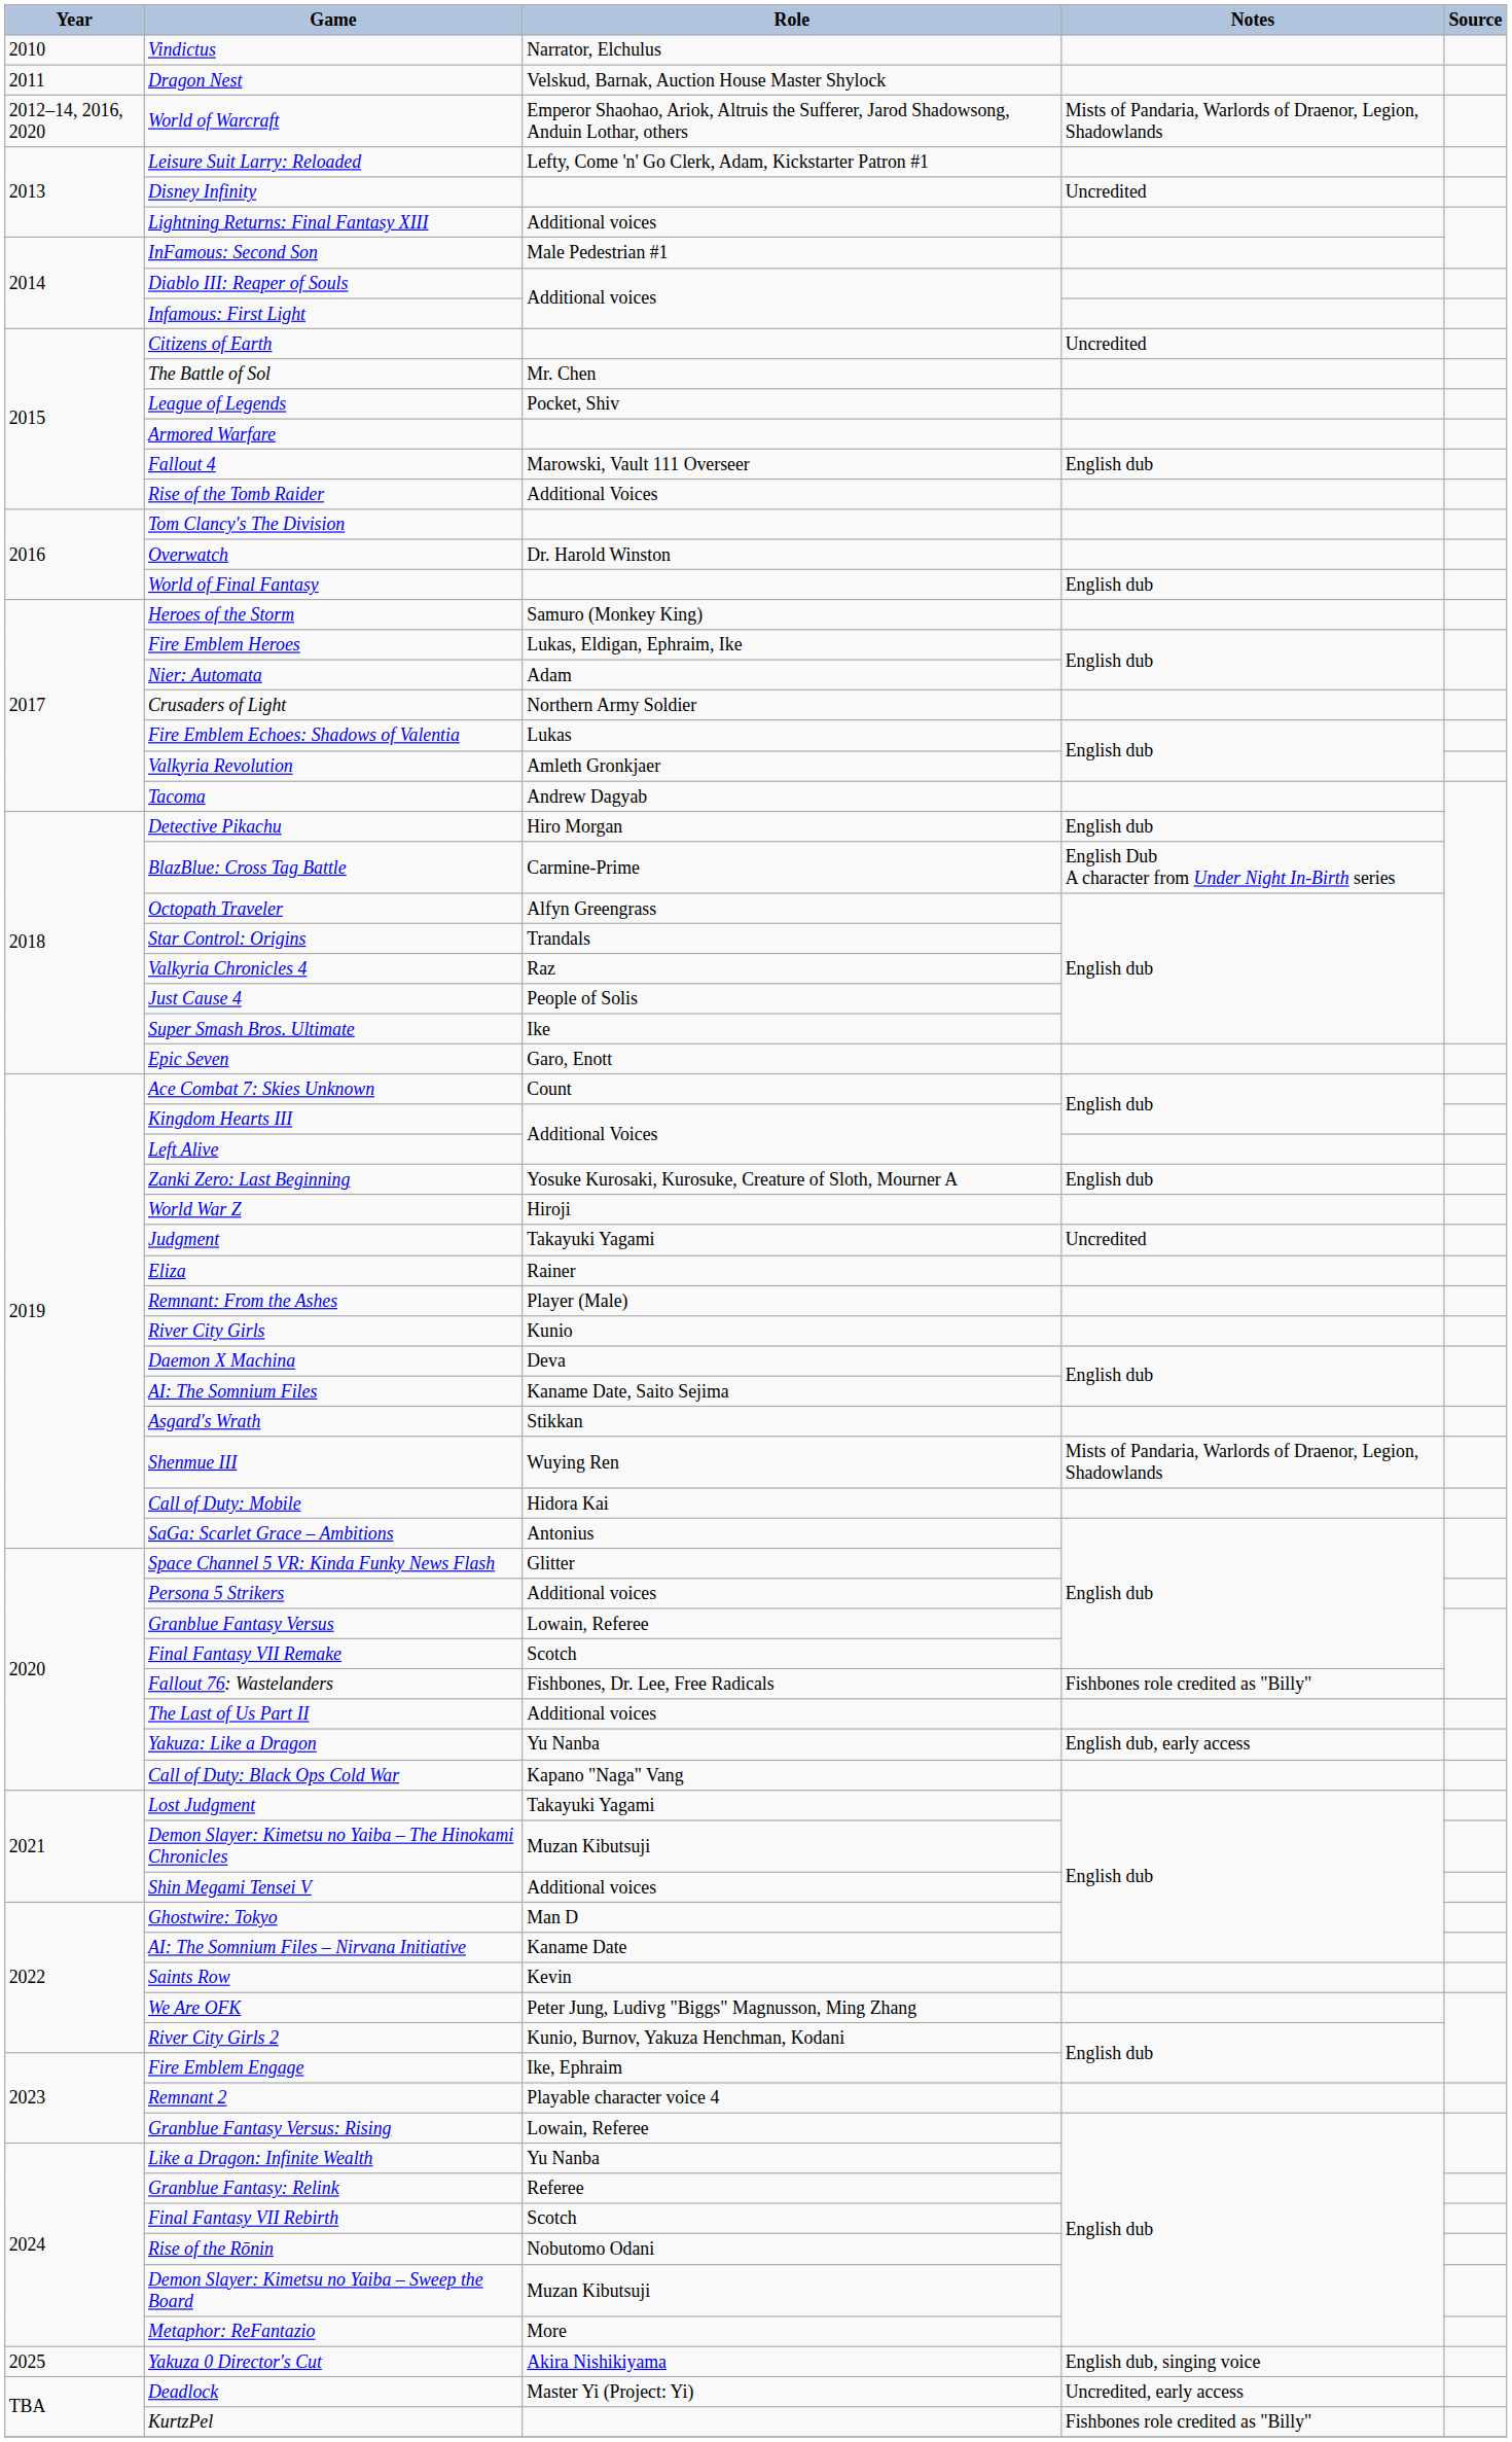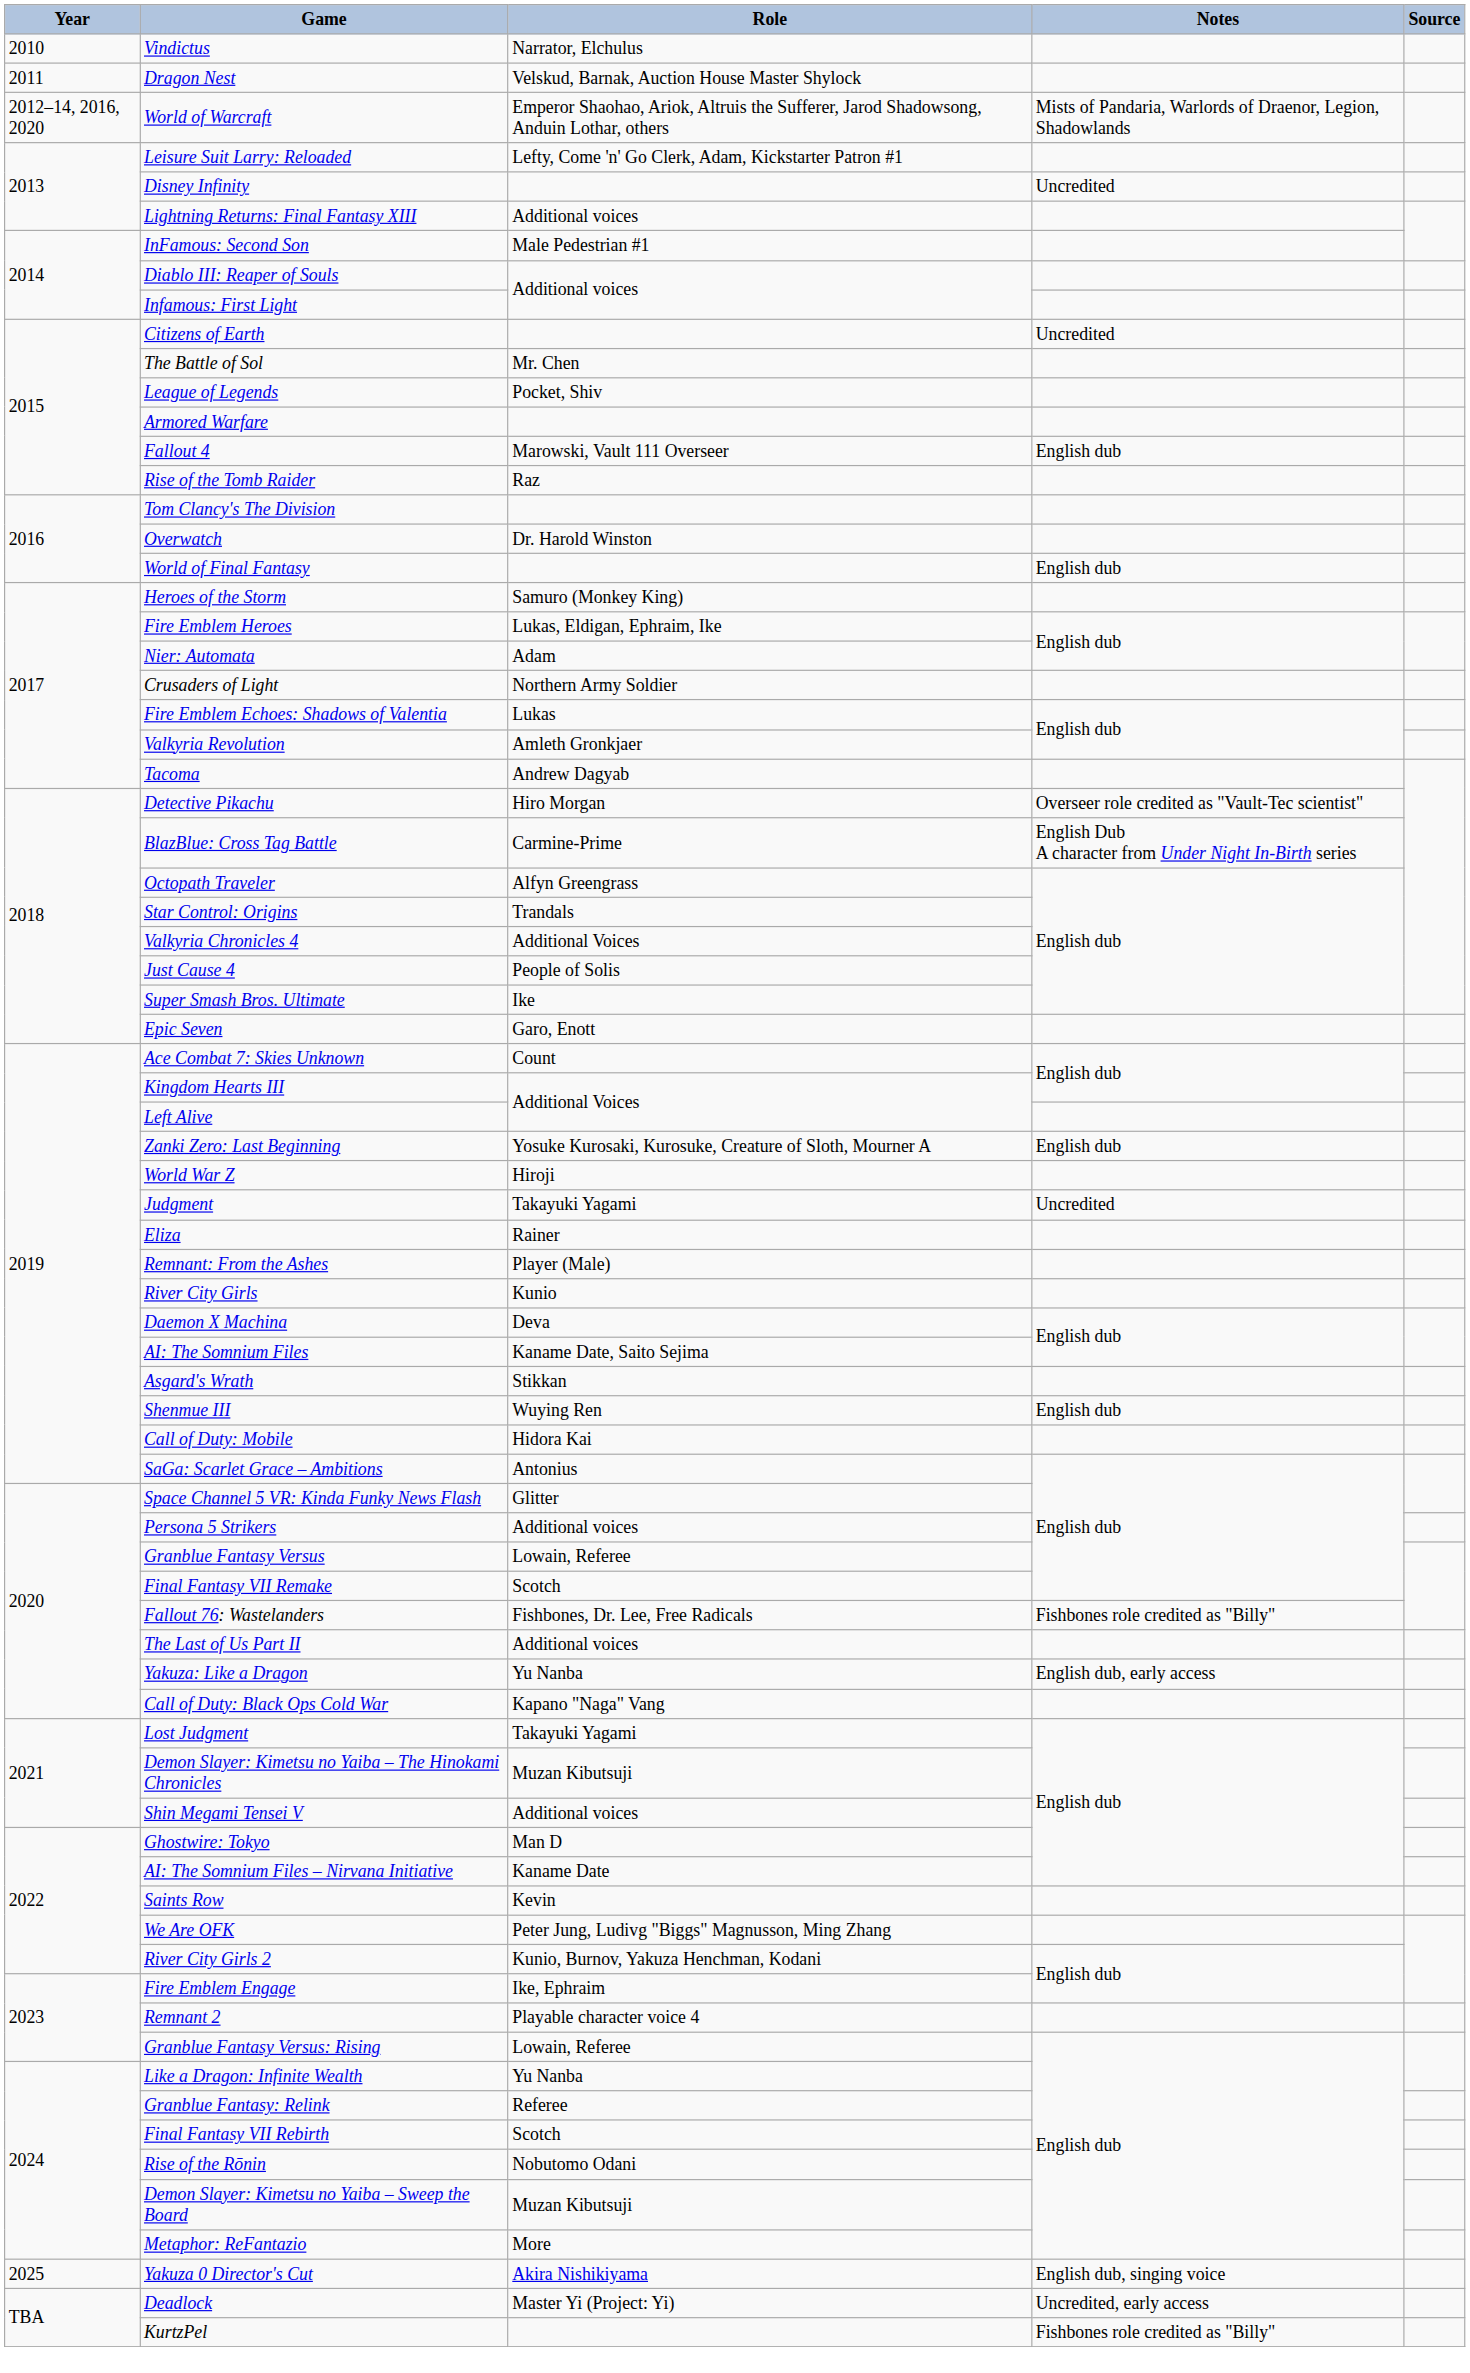 <table class="wikitable sortable plainrowheaders" style="width=95%;  font-size: 95%;">
 <tr>
 <th style="background:#b0c4de;">Year</th>
 <th style="background:#b0c4de;">Game</th>
 <th style="background:#b0c4de;">Role</th>
 <th style="background:#b0c4de;" class="unsortable">Notes</th>
 <th style="background:#b0c4de;" class="unsortable">Source</th>
 </tr>
 <tr>
 <td>2010</td>
 <td><em><a href='#'>Vindictus</a></em></td>
 <td>Narrator, Elchulus</td>
 <td></td>
 <td></td>
 </tr>
 <tr>
 <td>2011</td>
 <td><em><a href='#'>Dragon Nest</a></em></td>
 <td>Velskud, Barnak, Auction House Master Shylock</td>
 <td></td>
 <td></td>
 </tr>
 <tr>
 <td>2012–14, 2016, 2020</td>
 <td><em><a href='#'>World of Warcraft</a></em></td>
 <td>Emperor Shaohao, Ariok, Altruis the Sufferer, Jarod Shadowsong, Anduin Lothar, others</td>
 <td>Mists of Pandaria, Warlords of Draenor, Legion, Shadowlands</td>
 <td></td>
 </tr>
 <tr>
 <td rowspan="3">2013</td>
 <td><em><a href='#'>Leisure Suit Larry: Reloaded</a></em></td>
 <td>Lefty, Come 'n' Go Clerk, Adam, Kickstarter Patron #1</td>
 <td></td>
 <td></td>
 </tr>
 <tr>
 <td><em><a href='#'>Disney Infinity</a></em></td>
 <td></td>
 <td>Uncredited</td>
 <td></td>
 </tr>
 <tr>
 <td><em><a href='#'>Lightning Returns: Final Fantasy XIII</a></em></td>
 <td>Additional voices</td>
 <td></td>
 <td rowspan="2"></td>
 </tr>
 <tr>
 <td rowspan="3">2014</td>
 <td><em><a href='#'>InFamous: Second Son</a></em></td>
 <td>Male Pedestrian #1</td>
 <td></td>
 </tr>
 <tr>
 <td><em><a href='#'>Diablo III: Reaper of Souls</a></em></td>
 <td rowspan="2">Additional voices</td>
 <td></td>
 <td></td>
 </tr>
 <tr>
 <td><em><a href='#'>Infamous: First Light</a></em></td>
 <td></td>
 <td></td>
 </tr>
 <tr>
 <td rowspan="6">2015</td>
 <td><em><a href='#'>Citizens of Earth</a></em></td>
 <td></td>
 <td>Uncredited</td>
 <td></td>
 </tr>
 <tr>
 <td><em>The Battle of Sol</em></td>
 <td>Mr. Chen</td>
 <td></td>
 <td></td>
 </tr>
 <tr>
 <td><em><a href='#'>League of Legends</a></em></td>
 <td>Pocket, Shiv</td>
 <td></td>
 <td></td>
 </tr>
 <tr>
 <td><em><a href='#'>Armored Warfare</a></em></td>
 <td></td>
 <td></td>
 <td></td>
 </tr>
 <tr>
 <td><em><a href='#'>Fallout 4</a></em></td>
 <td>Marowski, Vault 111 Overseer</td>
 <td>English dub</td>
 <td></td>
 </tr>
 <tr>
 <td><em><a href='#'>Rise of the Tomb Raider</a></em></td>
-<td>Additional Voices</td>
+<td>Raz</td>
 <td></td>
 <td></td>
 </tr>
 <tr>
 <td rowspan="3">2016</td>
 <td><em><a href='#'>Tom Clancy's The Division</a></em></td>
 <td></td>
 <td></td>
 <td></td>
 </tr>
 <tr>
 <td><em><a href='#'>Overwatch</a></em></td>
 <td>Dr. Harold Winston</td>
 <td></td>
 <td></td>
 </tr>
 <tr>
 <td><em><a href='#'>World of Final Fantasy</a></em></td>
 <td></td>
 <td>English dub</td>
 <td></td>
 </tr>
 <tr>
 <td rowspan="7">2017</td>
 <td><em><a href='#'>Heroes of the Storm</a></em></td>
 <td>Samuro (Monkey King)</td>
 <td></td>
 <td></td>
 </tr>
 <tr>
 <td><em><a href='#'>Fire Emblem Heroes</a></em></td>
 <td>Lukas, Eldigan, Ephraim, Ike</td>
 <td rowspan="2">English dub</td>
 <td rowspan="2"></td>
 </tr>
 <tr>
 <td><em><a href='#'>Nier: Automata</a></em></td>
 <td>Adam</td>
 </tr>
 <tr>
 <td><em>Crusaders of Light</em></td>
 <td>Northern Army Soldier</td>
 <td></td>
 <td></td>
 </tr>
 <tr>
 <td><em><a href='#'>Fire Emblem Echoes: Shadows of Valentia</a></em></td>
 <td>Lukas</td>
 <td rowspan="2">English dub</td>
 <td></td>
 </tr>
 <tr>
 <td><em><a href='#'>Valkyria Revolution</a></em></td>
 <td>Amleth Gronkjaer</td>
 <td></td>
 </tr>
 <tr>
 <td><em><a href='#'>Tacoma</a></em></td>
 <td>Andrew Dagyab</td>
 <td></td>
 <td rowspan="8"></td>
 </tr>
 <tr>
 <td rowspan="8">2018</td>
 <td><em><a href='#'>Detective Pikachu</a></em></td>
 <td>Hiro Morgan</td>
-<td>English dub</td>
+<td>Overseer role credited as "Vault-Tec scientist"</td>
 </tr>
 <tr>
 <td><em><a href='#'>BlazBlue: Cross Tag Battle</a></em></td>
 <td>Carmine-Prime</td>
 <td>English Dub<br>A character from <em><a href='#'>Under Night In-Birth</a></em> series</td>
 </tr>
 <tr>
 <td><em><a href='#'>Octopath Traveler</a></em></td>
 <td>Alfyn Greengrass</td>
 <td rowspan="5">English dub</td>
 </tr>
 <tr>
 <td><em><a href='#'>Star Control: Origins</a></em></td>
 <td>Trandals</td>
 </tr>
 <tr>
 <td><em><a href='#'>Valkyria Chronicles 4</a></em></td>
-<td>Raz</td>
+<td>Additional Voices</td>
 </tr>
 <tr>
 <td><em><a href='#'>Just Cause 4</a></em></td>
 <td>People of Solis</td>
 </tr>
 <tr>
 <td><em><a href='#'>Super Smash Bros. Ultimate</a></em></td>
 <td>Ike</td>
 </tr>
 <tr>
 <td><em><a href='#'>Epic Seven</a></em></td>
 <td>Garo, Enott</td>
 <td></td>
 <td></td>
 </tr>
 <tr>
 <td rowspan="15">2019</td>
 <td><em><a href='#'>Ace Combat 7: Skies Unknown</a></em></td>
 <td>Count</td>
 <td rowspan="2">English dub</td>
 <td></td>
 </tr>
 <tr>
 <td><em><a href='#'>Kingdom Hearts III</a></em></td>
 <td rowspan="2">Additional Voices</td>
 <td></td>
 </tr>
 <tr>
 <td><em><a href='#'>Left Alive</a></em></td>
 <td></td>
 <td></td>
 </tr>
 <tr>
 <td><em><a href='#'>Zanki Zero: Last Beginning</a></em></td>
 <td>Yosuke Kurosaki, Kurosuke, Creature of Sloth, Mourner A</td>
 <td>English dub</td>
 <td></td>
 </tr>
 <tr>
 <td><em><a href='#'>World War Z</a></em></td>
 <td>Hiroji</td>
 <td></td>
 <td></td>
 </tr>
 <tr>
 <td><em><a href='#'>Judgment</a></em></td>
 <td>Takayuki Yagami</td>
 <td>Uncredited</td>
 <td></td>
 </tr>
 <tr>
 <td><em><a href='#'>Eliza</a></em></td>
 <td>Rainer</td>
 <td></td>
 <td></td>
 </tr>
 <tr>
 <td><em><a href='#'>Remnant: From the Ashes</a></em></td>
 <td>Player (Male)</td>
 <td></td>
 <td></td>
 </tr>
 <tr>
 <td><em><a href='#'>River City Girls</a></em></td>
 <td>Kunio</td>
 <td></td>
 <td></td>
 </tr>
 <tr>
 <td><em><a href='#'>Daemon X Machina</a></em></td>
 <td>Deva</td>
 <td rowspan="2">English dub</td>
 <td rowspan="2"></td>
 </tr>
 <tr>
 <td><em><a href='#'>AI: The Somnium Files</a></em></td>
 <td>Kaname Date, Saito Sejima</td>
 </tr>
 <tr>
 <td><em><a href='#'>Asgard's Wrath</a></em></td>
 <td>Stikkan</td>
 <td></td>
 <td></td>
 </tr>
 <tr>
 <td><em><a href='#'>Shenmue III</a></em></td>
 <td>Wuying Ren</td>
-<td>Mists of Pandaria, Warlords of Draenor, Legion, Shadowlands</td>
+<td>English dub</td>
 <td></td>
 </tr>
 <tr>
 <td><em><a href='#'>Call of Duty: Mobile</a></em></td>
 <td>Hidora Kai</td>
 <td></td>
 <td></td>
 </tr>
 <tr>
 <td><a href='#'><em>SaGa: Scarlet Grace – Ambitions</em></a></td>
 <td>Antonius</td>
 <td rowspan="5">English dub</td>
 <td rowspan="2"></td>
 </tr>
 <tr>
 <td rowspan="8">2020</td>
 <td><em><a href='#'>Space Channel 5 VR: Kinda Funky News Flash</a></em></td>
 <td>Glitter</td>
 </tr>
 <tr>
 <td><em><a href='#'>Persona 5 Strikers</a></em></td>
 <td>Additional voices</td>
 <td></td>
 </tr>
 <tr>
 <td><em><a href='#'>Granblue Fantasy Versus</a></em></td>
 <td>Lowain, Referee</td>
 <td rowspan="3"></td>
 </tr>
 <tr>
 <td><em><a href='#'>Final Fantasy VII Remake</a></em></td>
 <td>Scotch</td>
 </tr>
 <tr>
 <td><em><a href='#'>Fallout 76</a>: Wastelanders</em></td>
 <td>Fishbones, Dr. Lee, Free Radicals</td>
 <td>Fishbones role credited as "Billy"</td>
 </tr>
 <tr>
 <td><em><a href='#'>The Last of Us Part II</a></em></td>
 <td>Additional voices</td>
 <td></td>
 <td></td>
 </tr>
 <tr>
 <td><em><a href='#'>Yakuza: Like a Dragon</a></em></td>
 <td>Yu Nanba</td>
 <td>English dub, early access</td>
 <td></td>
 </tr>
 <tr>
 <td><em><a href='#'>Call of Duty: Black Ops Cold War</a></em></td>
 <td>Kapano "Naga" Vang</td>
 <td></td>
 <td></td>
 </tr>
 <tr>
 <td rowspan="3">2021</td>
 <td><em><a href='#'>Lost Judgment</a></em></td>
 <td>Takayuki Yagami</td>
 <td rowspan="5">English dub</td>
 <td></td>
 </tr>
 <tr>
 <td><em><a href='#'>Demon Slayer: Kimetsu no Yaiba – The Hinokami Chronicles</a></em></td>
 <td>Muzan Kibutsuji</td>
 <td></td>
 </tr>
 <tr>
 <td><em><a href='#'>Shin Megami Tensei V</a></em></td>
 <td>Additional voices</td>
 <td></td>
 </tr>
 <tr>
 <td rowspan="5">2022</td>
 <td><em><a href='#'>Ghostwire: Tokyo</a></em></td>
 <td>Man D</td>
 <td></td>
 </tr>
 <tr>
 <td><em><a href='#'>AI: The Somnium Files – Nirvana Initiative</a></em></td>
 <td>Kaname Date</td>
 <td></td>
 </tr>
 <tr>
 <td><em><a href='#'>Saints Row</a></em></td>
 <td>Kevin</td>
 <td></td>
 <td></td>
 </tr>
 <tr>
 <td><em><a href='#'>We Are OFK</a></em></td>
 <td>Peter Jung, Ludivg "Biggs" Magnusson, Ming Zhang</td>
 <td></td>
 <td rowspan="3"></td>
 </tr>
 <tr>
 <td><em><a href='#'>River City Girls 2</a></em></td>
 <td>Kunio, Burnov, Yakuza Henchman, Kodani</td>
 <td rowspan="2">English dub</td>
 </tr>
 <tr>
 <td rowspan="3">2023</td>
 <td><em><a href='#'>Fire Emblem Engage</a></em></td>
 <td>Ike, Ephraim</td>
 </tr>
 <tr>
 <td><em><a href='#'>Remnant 2</a></em></td>
 <td>Playable character voice 4</td>
 <td></td>
 <td></td>
 </tr>
 <tr>
 <td><em><a href='#'>Granblue Fantasy Versus: Rising</a></em></td>
 <td>Lowain, Referee</td>
 <td rowspan="7">English dub</td>
 <td rowspan="2"></td>
 </tr>
 <tr>
 <td rowspan="6">2024</td>
 <td><em><a href='#'>Like a Dragon: Infinite Wealth</a></em></td>
 <td>Yu Nanba</td>
 </tr>
 <tr>
 <td><em><a href='#'>Granblue Fantasy: Relink</a></em></td>
 <td>Referee</td>
 <td></td>
 </tr>
 <tr>
 <td><em><a href='#'>Final Fantasy VII Rebirth</a></em></td>
 <td>Scotch</td>
 <td></td>
 </tr>
 <tr>
 <td><em><a href='#'>Rise of the Rōnin</a></em></td>
 <td>Nobutomo Odani</td>
 <td></td>
 </tr>
 <tr>
 <td><em><a href='#'>Demon Slayer: Kimetsu no Yaiba – Sweep the Board</a></em></td>
 <td>Muzan Kibutsuji</td>
 <td></td>
 </tr>
 <tr>
 <td><em><a href='#'>Metaphor: ReFantazio</a></em></td>
 <td>More</td>
 <td></td>
 </tr>
 <tr>
 <td rowspan="1">2025</td>
 <td><em><a href='#'>Yakuza 0 Director's Cut</a></em></td>
 <td><a href='#'>Akira Nishikiyama</a></td>
 <td>English dub, singing voice</td>
 <td></td>
 </tr>
 <tr>
 <td rowspan="2">TBA</td>
 <td><em><a href='#'>Deadlock</a></em></td>
 <td>Master Yi (Project: Yi)</td>
 <td>Uncredited, early access</td>
 <td></td>
 </tr>
 <tr>
 <td><em>KurtzPel</em></td>
 <td></td>
 <td>Fishbones role credited as "Billy"</td>
 <td></td>
 </tr>
 <tr>
 </tr>
 </table>
